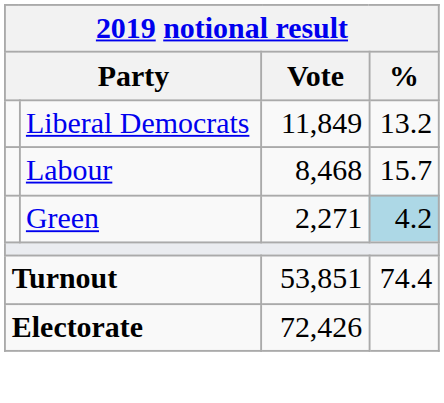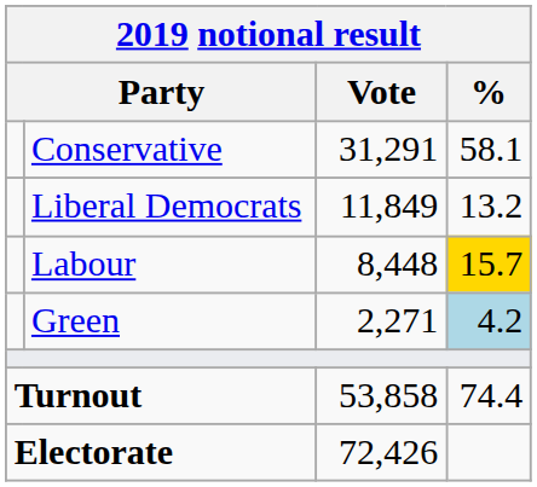 <table class="wikitable">
 <tr>
 <th colspan="4"><a href='#'>2019</a> <a href='#'>notional result</a></th>
 </tr>
 <tr>
 <th bgcolor="#DDDDFF" width="130px" colspan="2">Party</th>
 <th bgcolor="#DDDDFF" width="50px">Vote</th>
 <th bgcolor="#DDDDFF" width="30px">%</th>
 </tr>
 <tr>
 <td></td>
+<td><a href='#'>Conservative</a></td>
+<td align=right>31,291</td>
+<td align=right>58.1</td>
+</tr>
+<tr>
+<td></td>
 <td><a href='#'>Liberal Democrats</a></td>
 <td align=right>11,849</td>
 <td align=right>13.2</td>
 </tr>
 <tr>
 <td></td>
 <td><a href='#'>Labour</a></td>
-<td align=right>8,468</td>
-<td align=right>15.7</td>
+<td align=right>8,448</td>
+<td align=right style="background: gold;">15.7</td>
 </tr>
 <tr>
 <td></td>
 <td><a href='#'>Green</a></td>
 <td align=right>2,271</td>
 <td align=right style="background: lightblue;">4.2</td>
 </tr>
 <tr>
 <td colspan="4" bgcolor="#EAECF0"></td>
 </tr>
 <tr>
 <td colspan="2"><strong>Turnout</strong></td>
-<td align=right>53,851</td>
+<td align=right>53,858</td>
 <td align=right>74.4</td>
 </tr>
 <tr>
 <td colspan="2"><strong>Electorate</strong></td>
 <td align=right>72,426</td>
 </tr>
 </table>
